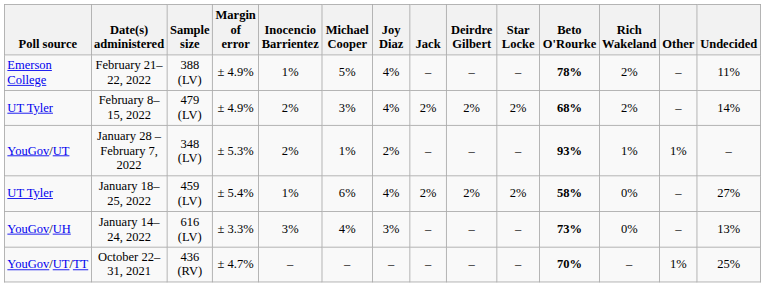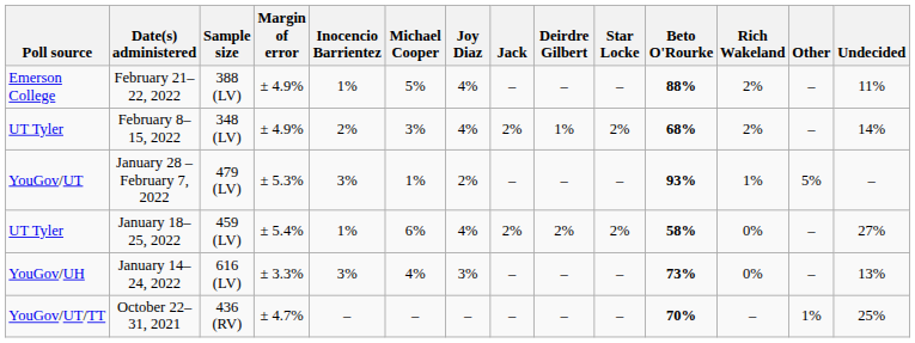 <table class="wikitable" style="font-size:90%;text-align:center;">
 <tr valign=bottom>
 <th>Poll source</th>
 <th>Date(s)<br>administered</th>
 <th>Sample<br>size</th>
 <th>Margin<br>of error</th>
 <th style="width:60px;">Inocencio<br>Barrientez</th>
 <th style="width:60px;">Michael<br>Cooper</th>
 <th style="width:60px;">Joy<br>Diaz</th>
 <th style="width:60px;">Jack<br></th>
 <th style="width:60px;">Deirdre<br>Gilbert</th>
 <th style="width:60px;">Star<br>Locke</th>
 <th style="width:60px;">Beto<br>O'Rourke</th>
 <th style="width:60px;">Rich<br>Wakeland</th>
 <th>Other</th>
 <th>Undecided</th>
 </tr>
 <tr>
 <td style="text-align:left;"><a href='#'>Emerson College</a></td>
 <td>February 21–22, 2022</td>
 <td>388 (LV)</td>
 <td>± 4.9%</td>
 <td>1%</td>
 <td>5%</td>
 <td>4%</td>
 <td>–</td>
 <td>–</td>
 <td>–</td>
-<td><strong>78%</strong></td>
+<td><strong>88%</strong></td>
 <td>2%</td>
 <td>–</td>
 <td>11%</td>
 </tr>
 <tr>
 <td style="text-align:left;"><a href='#'>UT Tyler</a></td>
 <td>February 8–15, 2022</td>
-<td>479 (LV)</td>
+<td>348 (LV)</td>
 <td>± 4.9%</td>
 <td>2%</td>
 <td>3%</td>
 <td>4%</td>
 <td>2%</td>
-<td>2%</td>
+<td>1%</td>
 <td>2%</td>
 <td><strong>68%</strong></td>
 <td>2%</td>
 <td>–</td>
 <td>14%</td>
 </tr>
 <tr>
 <td style="text-align:left;"><a href='#'>YouGov</a>/<a href='#'>UT</a></td>
 <td>January 28 – February 7, 2022</td>
-<td>348 (LV)</td>
+<td>479 (LV)</td>
 <td>± 5.3%</td>
-<td>2%</td>
+<td>3%</td>
 <td>1%</td>
 <td>2%</td>
 <td>–</td>
 <td>–</td>
 <td>–</td>
 <td><strong>93%</strong></td>
 <td>1%</td>
-<td>1%</td>
+<td>5%</td>
 <td>–</td>
 </tr>
 <tr>
 <td style="text-align:left;"><a href='#'>UT Tyler</a></td>
 <td>January 18–25, 2022</td>
 <td>459 (LV)</td>
 <td>± 5.4%</td>
 <td>1%</td>
 <td>6%</td>
 <td>4%</td>
 <td>2%</td>
 <td>2%</td>
 <td>2%</td>
 <td><strong>58%</strong></td>
 <td>0%</td>
 <td>–</td>
 <td>27%</td>
 </tr>
 <tr>
 <td style="text-align:left;"><a href='#'>YouGov</a>/<a href='#'>UH</a></td>
 <td>January 14–24, 2022</td>
 <td>616 (LV)</td>
 <td>± 3.3%</td>
 <td>3%</td>
 <td>4%</td>
 <td>3%</td>
 <td>–</td>
 <td>–</td>
 <td>–</td>
 <td><strong>73%</strong></td>
 <td>0%</td>
 <td>–</td>
 <td>13%</td>
 </tr>
 <tr>
 <td style="text-align:left;"><a href='#'>YouGov</a>/<a href='#'>UT</a>/<a href='#'>TT</a></td>
 <td>October 22–31, 2021</td>
 <td>436 (RV)</td>
 <td>± 4.7%</td>
 <td>–</td>
 <td>–</td>
 <td>–</td>
 <td>–</td>
 <td>–</td>
 <td>–</td>
 <td><strong>70%</strong></td>
 <td>–</td>
 <td>1%</td>
 <td>25%</td>
 </tr>
 </table>
